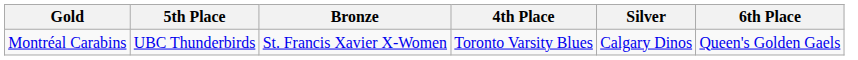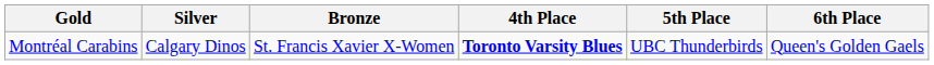 <table class="wikitable">
 <tr>
 <th> Gold</th>
-<th>5th Place</th>
+<th> Silver</th>
 <th> Bronze</th>
 <th>4th Place</th>
-<th> Silver</th>
+<th>5th Place</th>
 <th>6th Place</th>
 </tr>
 <tr>
 <td><a href='#'>Montréal Carabins</a></td>
+<td><a href='#'>Calgary Dinos</a></td>
+<td><a href='#'>St. Francis Xavier X-Women</a></td>
+<td><strong><a href='#'>Toronto Varsity Blues</a></strong></td>
 <td><a href='#'>UBC Thunderbirds</a></td>
-<td><a href='#'>St. Francis Xavier X-Women</a></td>
-<td><a href='#'>Toronto Varsity Blues</a></td>
-<td><a href='#'>Calgary Dinos</a></td>
 <td><a href='#'>Queen's Golden Gaels</a></td>
 </tr>
 </table>
